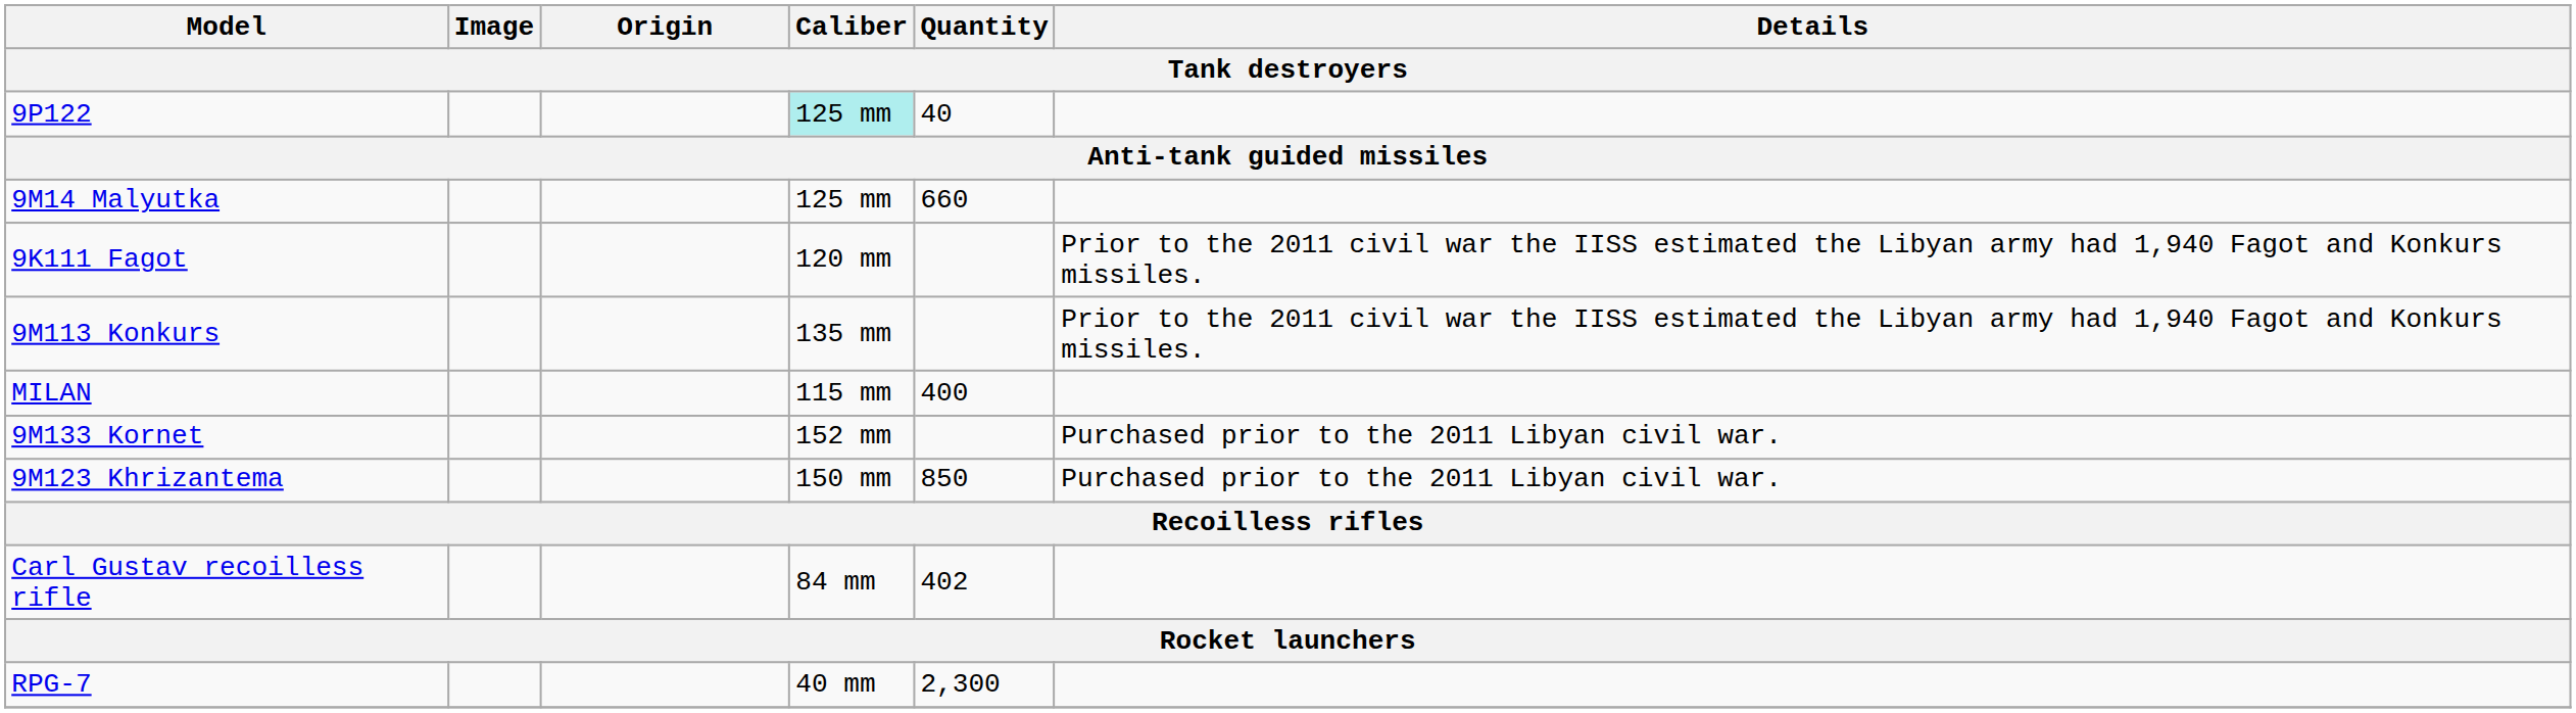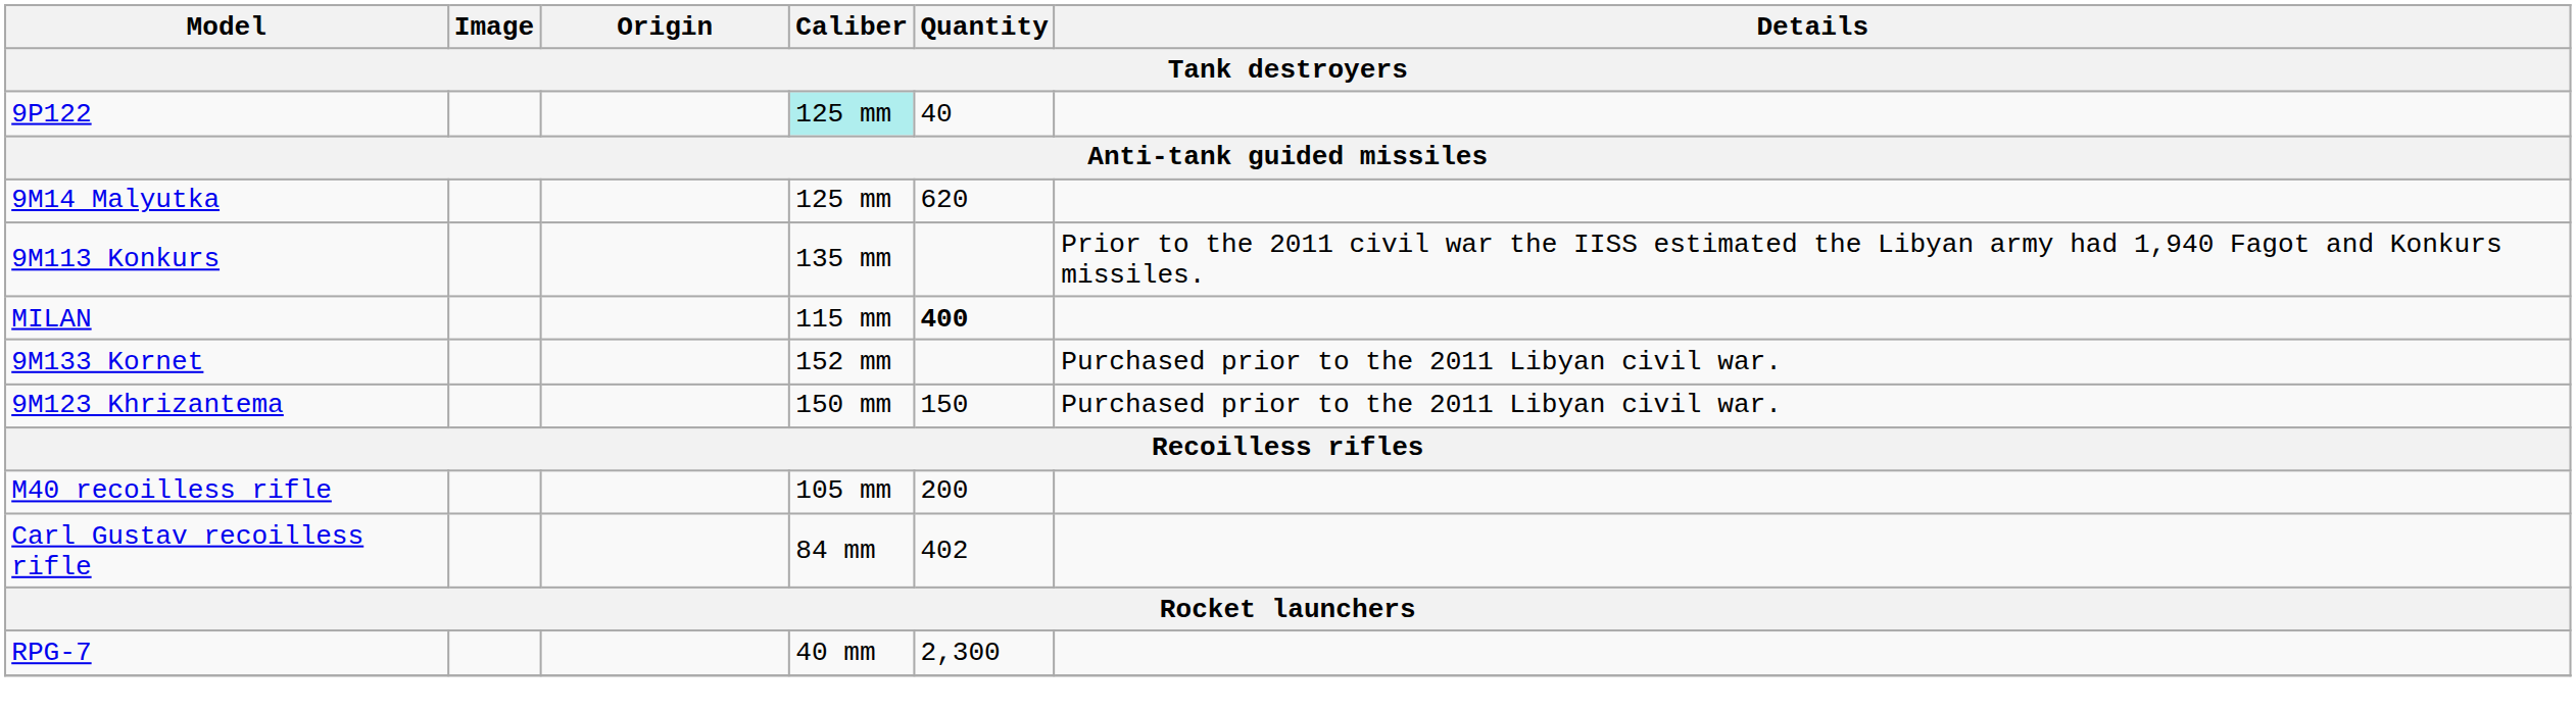 <table class="wikitable sortable">
 <tr>
 <th>Model</th>
 <th>Image</th>
 <th style="width:115px;">Origin</th>
 <th>Caliber</th>
 <th>Quantity</th>
 <th>Details</th>
 </tr>
 <tr>
 <th colspan="6">Tank destroyers</th>
 </tr>
 <tr>
 <td><a href='#'>9P122</a></td>
 <td></td>
 <td></td>
 <td style="background: paleturquoise;">125 mm</td>
 <td>40</td>
 <td></td>
 </tr>
 <tr>
 <th colspan="6">Anti-tank guided missiles</th>
 </tr>
 <tr>
 <td><a href='#'>9M14 Malyutka</a></td>
 <td></td>
 <td></td>
 <td>125 mm</td>
-<td>660</td>
+<td>620</td>
 <td></td>
-</tr>
-<tr>
-<td><a href='#'>9K111 Fagot</a></td>
-<td></td>
-<td></td>
-<td>120 mm</td>
-<td></td>
-<td>Prior to the 2011 civil war the IISS estimated the Libyan army had 1,940 Fagot and Konkurs missiles.</td>
 </tr>
 <tr>
 <td><a href='#'>9M113 Konkurs</a></td>
 <td></td>
 <td></td>
 <td>135 mm</td>
 <td></td>
 <td>Prior to the 2011 civil war the IISS estimated the Libyan army had 1,940 Fagot and Konkurs missiles.</td>
 </tr>
 <tr>
 <td><a href='#'>MILAN</a></td>
 <td></td>
 <td><br></td>
 <td>115 mm</td>
-<td>400</td>
+<td><strong>400</strong></td>
 <td></td>
 </tr>
 <tr>
 <td><a href='#'>9M133 Kornet</a></td>
 <td></td>
 <td></td>
 <td>152 mm</td>
 <td></td>
 <td>Purchased prior to the 2011 Libyan civil war.</td>
 </tr>
 <tr>
 <td><a href='#'>9M123 Khrizantema</a></td>
 <td></td>
 <td></td>
 <td>150 mm</td>
-<td>850</td>
+<td>150</td>
 <td>Purchased prior to the 2011 Libyan civil war.</td>
 </tr>
 <tr>
 <th Colspan="6">Recoilless rifles</th>
+</tr>
+<tr>
+<td><a href='#'>M40 recoilless rifle</a></td>
+<td></td>
+<td></td>
+<td>105 mm</td>
+<td>200</td>
+<td></td>
 </tr>
 <tr>
 <td><a href='#'>Carl Gustav recoilless rifle</a></td>
 <td></td>
 <td></td>
 <td>84 mm</td>
 <td>402</td>
 <td></td>
 </tr>
 <tr>
 <th Colspan="6">Rocket launchers</th>
 </tr>
 <tr>
 <td><a href='#'>RPG-7</a></td>
 <td></td>
 <td></td>
 <td>40 mm</td>
 <td>2,300</td>
 <td></td>
 </tr>
 <tr>
 </tr>
 </table>
